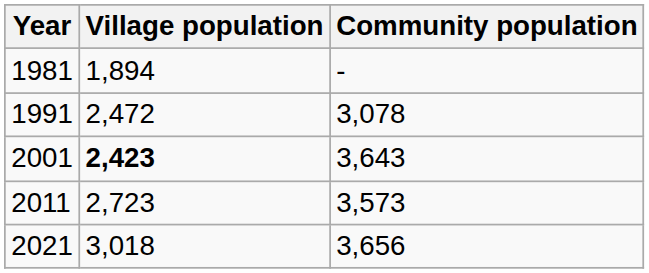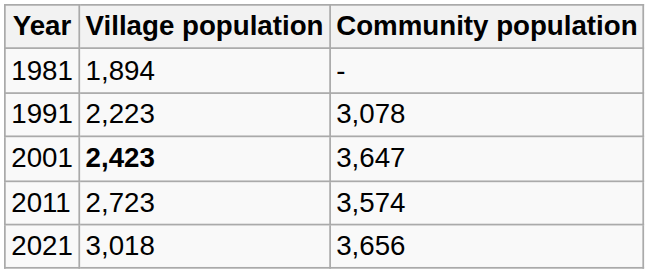 <table class=wikitable>
 <tr>
 <th>Year</th>
 <th>Village population</th>
 <th>Community population</th>
 </tr>
 <tr>
 <td>1981</td>
 <td>1,894</td>
 <td>-</td>
 </tr>
 <tr>
 <td>1991</td>
-<td>2,472</td>
+<td>2,223</td>
 <td>3,078</td>
 </tr>
 <tr>
 <td>2001</td>
 <td><strong>2,423</strong></td>
-<td>3,643</td>
+<td>3,647</td>
 </tr>
 <tr>
 <td>2011</td>
 <td>2,723</td>
-<td>3,573</td>
+<td>3,574</td>
 </tr>
 <tr>
 <td>2021</td>
 <td>3,018</td>
 <td>3,656</td>
 </tr>
 </table>
